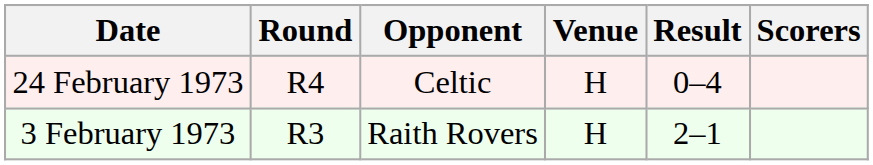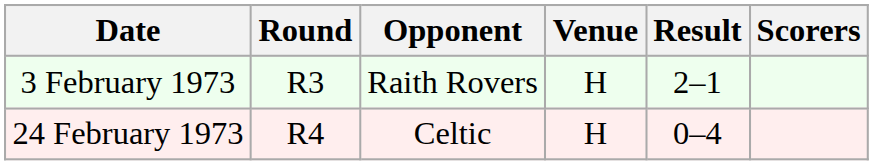 <table class="wikitable sortable" style="font-size:100%; text-align:center">
 <tr>
 <th>Date</th>
 <th>Round</th>
 <th>Opponent</th>
 <th>Venue</th>
 <th>Result</th>
 <th>Scorers</th>
 </tr>
+<tr bgcolor = "#EEFFEE">
+<td>3 February 1973</td>
+<td>R3</td>
+<td>Raith Rovers</td>
+<td>H</td>
+<td>2–1</td>
+<td></td>
+</tr>
 <tr bgcolor = "#FFEEEE">
 <td>24 February 1973</td>
 <td>R4</td>
 <td>Celtic</td>
 <td>H</td>
 <td>0–4</td>
 <td></td>
 </tr>
-<tr bgcolor = "#EEFFEE">
-<td>3 February 1973</td>
-<td>R3</td>
-<td>Raith Rovers</td>
-<td>H</td>
-<td>2–1</td>
-<td></td>
-</tr>
 </table>
